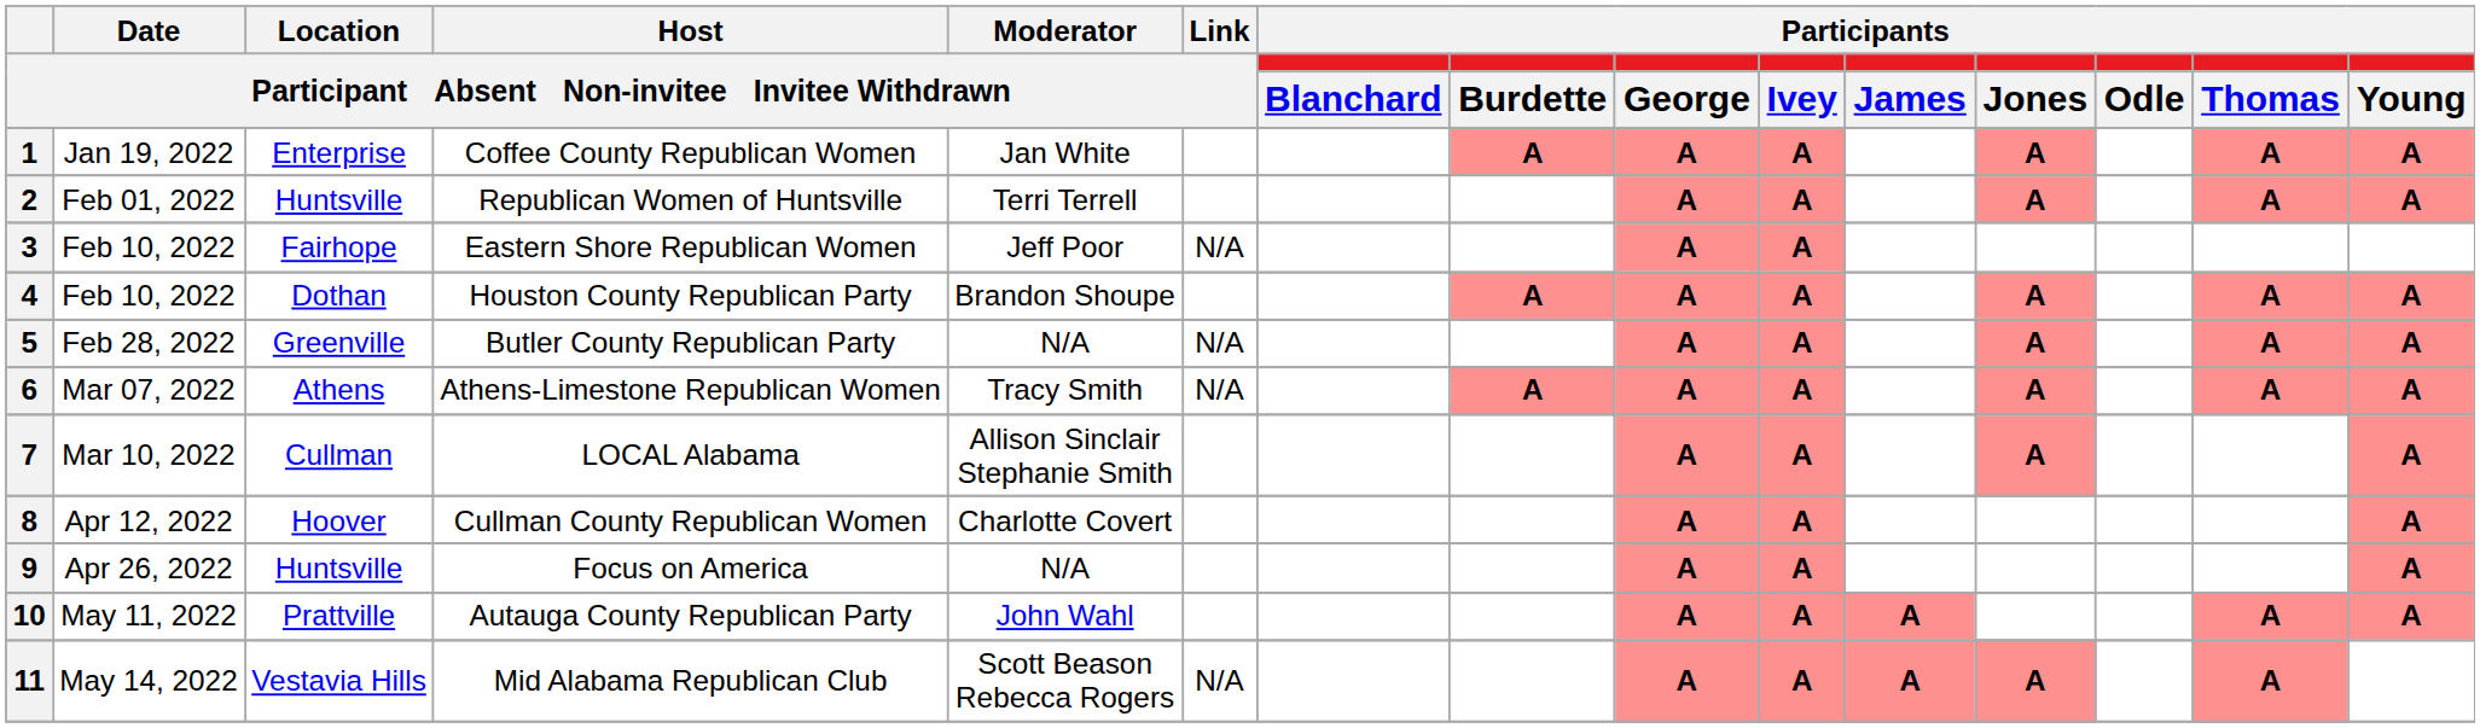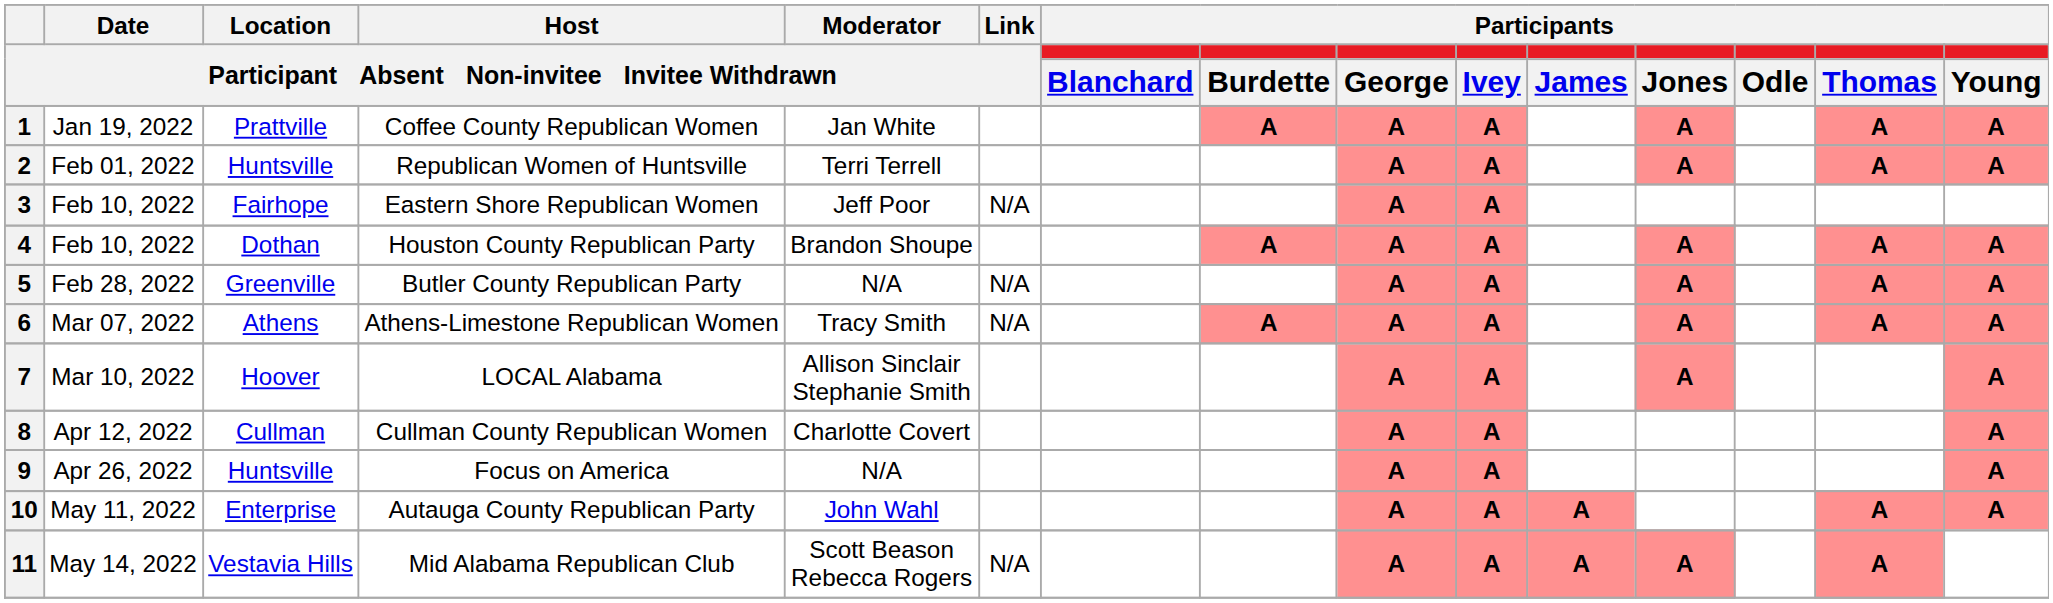 <table class="wikitable" style="text-align:center;">
 <tr style="font-size:small;">
 <th scope="col"></th>
 <th scope="col">Date</th>
 <th scope="col">Location</th>
 <th scope="col">Host</th>
 <th scope="col">Moderator</th>
 <th scope="col">Link</th>
 <th scope="col" colspan="9">Participants</th>
 </tr>
 <tr>
 <th colspan="6" rowspan="2"> <small>Participant  </small> <small>Absent  </small> <small>Non-invitee  </small> <small>Invitee Withdrawn</small></th>
 <th scope="col" style="background:#E81B23;"></th>
 <th scope="col" style="background:#E81B23;"></th>
 <th scope="col" style="background:#E81B23;"></th>
 <th scope="col" style="background:#E81B23;"></th>
 <th scope="col" style="background:#E81B23;"></th>
 <th scope="col" style="background:#E81B23;"></th>
 <th scope="col" style="background:#E81B23;"></th>
 <th scope="col" style="background:#E81B23;"></th>
 <th scope="col" style="background:#E81B23;"></th>
 </tr>
 <tr>
 <th scope="col"><a href='#'>Blanchard</a></th>
 <th scope="col">Burdette</th>
 <th scope="col">George</th>
 <th scope="col"><a href='#'>Ivey</a></th>
 <th scope="col"><a href='#'>James</a></th>
 <th scope="col">Jones</th>
 <th scope="col">Odle</th>
 <th scope="col"><a href='#'>Thomas</a></th>
 <th scope="col">Young</th>
 </tr>
 <tr>
 </tr>
 <tr style="background:#FFFFFF;font-size:small;">
 <th scope="row">1</th>
 <td style="white-space:nowrap;">Jan 19, 2022</td>
-<td style="white-space:nowrap;"><a href='#'>Enterprise</a></td>
+<td style="white-space:nowrap;"><a href='#'>Prattville</a></td>
 <td style="white-space:nowrap;">Coffee County Republican Women</td>
 <td style="white-space:nowrap;">Jan White</td>
 <td style="white-space:nowrap;"></td>
 <td></td>
 <td style="background:#ff9090; color:black; text-align:center;"><strong>A</strong></td>
 <td style="background:#ff9090; color:black; text-align:center;"><strong>A</strong></td>
 <td style="background:#ff9090; color:black; text-align:center;"><strong>A</strong></td>
 <td></td>
 <td style="background:#ff9090; color:black; text-align:center;"><strong>A</strong></td>
 <td></td>
 <td style="background:#ff9090; color:black; text-align:center;"><strong>A</strong></td>
 <td style="background:#ff9090; color:black; text-align:center;"><strong>A</strong></td>
 </tr>
 <tr>
 </tr>
 <tr style="background:#FFFFFF;font-size:small;">
 <th scope="row">2</th>
 <td style="white-space:nowrap;">Feb 01, 2022</td>
 <td style="white-space:nowrap;"><a href='#'>Huntsville</a></td>
 <td style="white-space:nowrap;">Republican Women of Huntsville</td>
 <td style="white-space:nowrap;">Terri Terrell</td>
 <td style="white-space:nowrap;"></td>
 <td></td>
 <td></td>
 <td style="background:#ff9090; color:black; text-align:center;"><strong>A</strong></td>
 <td style="background:#ff9090; color:black; text-align:center;"><strong>A</strong></td>
 <td></td>
 <td style="background:#ff9090; color:black; text-align:center;"><strong>A</strong></td>
 <td></td>
 <td style="background:#ff9090; color:black; text-align:center;"><strong>A</strong></td>
 <td style="background:#ff9090; color:black; text-align:center;"><strong>A</strong></td>
 </tr>
 <tr>
 </tr>
 <tr style="background:#FFFFFF;font-size:small;">
 <th scope="row">3</th>
 <td style="white-space:nowrap;">Feb 10, 2022</td>
 <td style="white-space:nowrap;"><a href='#'>Fairhope</a></td>
 <td style="white-space:nowrap;">Eastern Shore Republican Women</td>
 <td style="white-space:nowrap;">Jeff Poor</td>
 <td style="white-space:nowrap;">N/A</td>
 <td></td>
 <td></td>
 <td style="background:#ff9090; color:black; text-align:center;"><strong>A</strong></td>
 <td style="background:#ff9090; color:black; text-align:center;"><strong>A</strong></td>
 <td></td>
 <td></td>
 <td></td>
 <td></td>
 <td></td>
 </tr>
 <tr>
 </tr>
 <tr style="background:#FFFFFF;font-size:small;">
 <th scope="row">4</th>
 <td style="white-space:nowrap;">Feb 10, 2022</td>
 <td style="white-space:nowrap;"><a href='#'>Dothan</a></td>
 <td style="white-space:nowrap;">Houston County Republican Party</td>
 <td style="white-space:nowrap;">Brandon Shoupe</td>
 <td style="white-space:nowrap;"></td>
 <td></td>
 <td style="background:#ff9090; color:black; text-align:center;"><strong>A</strong></td>
 <td style="background:#ff9090; color:black; text-align:center;"><strong>A</strong></td>
 <td style="background:#ff9090; color:black; text-align:center;"><strong>A</strong></td>
 <td></td>
 <td style="background:#ff9090; color:black; text-align:center;"><strong>A</strong></td>
 <td></td>
 <td style="background:#ff9090; color:black; text-align:center;"><strong>A</strong></td>
 <td style="background:#ff9090; color:black; text-align:center;"><strong>A</strong></td>
 </tr>
 <tr>
 </tr>
 <tr style="background:#FFFFFF;font-size:small;">
 <th scope="row">5</th>
 <td style="white-space:nowrap;">Feb 28, 2022</td>
 <td style="white-space:nowrap;"><a href='#'>Greenville</a></td>
 <td style="white-space:nowrap;">Butler County Republican Party</td>
 <td style="white-space:nowrap;">N/A</td>
 <td style="white-space:nowrap;">N/A</td>
 <td></td>
 <td></td>
 <td style="background:#ff9090; color:black; text-align:center;"><strong>A</strong></td>
 <td style="background:#ff9090; color:black; text-align:center;"><strong>A</strong></td>
 <td></td>
 <td style="background:#ff9090; color:black; text-align:center;"><strong>A</strong></td>
 <td></td>
 <td style="background:#ff9090; color:black; text-align:center;"><strong>A</strong></td>
 <td style="background:#ff9090; color:black; text-align:center;"><strong>A</strong></td>
 </tr>
 <tr>
 </tr>
 <tr style="background:#FFFFFF;font-size:small;">
 <th scope="row">6</th>
 <td style="white-space:nowrap;">Mar 07, 2022</td>
 <td style="white-space:nowrap;"><a href='#'>Athens</a></td>
 <td style="white-space:nowrap;">Athens-Limestone Republican Women</td>
 <td style="white-space:nowrap;">Tracy Smith</td>
 <td style="white-space:nowrap;">N/A</td>
 <td></td>
 <td style="background:#ff9090; color:black; text-align:center;"><strong>A</strong></td>
 <td style="background:#ff9090; color:black; text-align:center;"><strong>A</strong></td>
 <td style="background:#ff9090; color:black; text-align:center;"><strong>A</strong></td>
 <td></td>
 <td style="background:#ff9090; color:black; text-align:center;"><strong>A</strong></td>
 <td></td>
 <td style="background:#ff9090; color:black; text-align:center;"><strong>A</strong></td>
 <td style="background:#ff9090; color:black; text-align:center;"><strong>A</strong></td>
 </tr>
 <tr>
 </tr>
 <tr style="background:#FFFFFF;font-size:small;">
 <th scope="row">7</th>
 <td style="white-space:nowrap;">Mar 10, 2022</td>
-<td style="white-space:nowrap;"><a href='#'>Cullman</a></td>
+<td style="white-space:nowrap;"><a href='#'>Hoover</a></td>
 <td style="white-space:nowrap;">LOCAL Alabama</td>
 <td style="white-space:nowrap;">Allison Sinclair<br>Stephanie Smith</td>
 <td style="white-space:nowrap;"></td>
 <td></td>
 <td></td>
 <td style="background:#ff9090; color:black; text-align:center;"><strong>A</strong></td>
 <td style="background:#ff9090; color:black; text-align:center;"><strong>A</strong></td>
 <td></td>
 <td style="background:#ff9090; color:black; text-align:center;"><strong>A</strong></td>
 <td></td>
 <td></td>
 <td style="background:#ff9090; color:black; text-align:center;"><strong>A</strong></td>
 </tr>
 <tr>
 </tr>
 <tr style="background:#FFFFFF;font-size:small;">
 <th scope="row">8</th>
 <td style="white-space:nowrap;">Apr 12, 2022</td>
-<td style="white-space:nowrap;"><a href='#'>Hoover</a></td>
+<td style="white-space:nowrap;"><a href='#'>Cullman</a></td>
 <td style="white-space:nowrap;">Cullman County Republican Women</td>
 <td style="white-space:nowrap;">Charlotte Covert</td>
 <td style="white-space:nowrap;"></td>
 <td></td>
 <td></td>
 <td style="background:#ff9090; color:black; text-align:center;"><strong>A</strong></td>
 <td style="background:#ff9090; color:black; text-align:center;"><strong>A</strong></td>
 <td></td>
 <td></td>
 <td></td>
 <td></td>
 <td style="background:#ff9090; color:black; text-align:center;"><strong>A</strong></td>
 </tr>
 <tr>
 </tr>
 <tr style="background:#FFFFFF;font-size:small;">
 <th scope="row">9</th>
 <td style="white-space:nowrap;">Apr 26, 2022</td>
 <td style="white-space:nowrap;"><a href='#'>Huntsville</a></td>
 <td style="white-space:nowrap;">Focus on America</td>
 <td style="white-space:nowrap;">N/A</td>
 <td style="white-space:nowrap;"></td>
 <td></td>
 <td></td>
 <td style="background:#ff9090; color:black; text-align:center;"><strong>A</strong></td>
 <td style="background:#ff9090; color:black; text-align:center;"><strong>A</strong></td>
 <td></td>
 <td></td>
 <td></td>
 <td></td>
 <td style="background:#ff9090; color:black; text-align:center;"><strong>A</strong></td>
 </tr>
 <tr>
 </tr>
 <tr style="background:#FFFFFF;font-size:small;">
 <th scope="row">10</th>
 <td style="white-space:nowrap;">May 11, 2022</td>
-<td style="white-space:nowrap;"><a href='#'>Prattville</a></td>
+<td style="white-space:nowrap;"><a href='#'>Enterprise</a></td>
 <td style="white-space:nowrap;">Autauga County Republican Party</td>
 <td style="white-space:nowrap;"><a href='#'>John Wahl</a></td>
 <td style="white-space:nowrap;"></td>
 <td></td>
 <td></td>
 <td style="background:#ff9090; color:black; text-align:center;"><strong>A</strong></td>
 <td style="background:#ff9090; color:black; text-align:center;"><strong>A</strong></td>
 <td style="background:#ff9090; color:black; text-align:center;"><strong>A</strong></td>
 <td></td>
 <td></td>
 <td style="background:#ff9090; color:black; text-align:center;"><strong>A</strong></td>
 <td style="background:#ff9090; color:black; text-align:center;"><strong>A</strong></td>
 </tr>
 <tr>
 </tr>
 <tr style="background:#FFFFFF;font-size:small;">
 <th scope="row">11</th>
 <td style="white-space:nowrap;">May 14, 2022</td>
 <td style="white-space:nowrap;"><a href='#'>Vestavia Hills</a></td>
 <td style="white-space:nowrap;">Mid Alabama Republican Club</td>
 <td style="white-space:nowrap;">Scott Beason<br>Rebecca Rogers</td>
 <td style="white-space:nowrap;">N/A</td>
 <td></td>
 <td></td>
 <td style="background:#ff9090; color:black; text-align:center;"><strong>A</strong></td>
 <td style="background:#ff9090; color:black; text-align:center;"><strong>A</strong></td>
 <td style="background:#ff9090; color:black; text-align:center;"><strong>A</strong></td>
 <td style="background:#ff9090; color:black; text-align:center;"><strong>A</strong></td>
 <td></td>
 <td style="background:#ff9090; color:black; text-align:center;"><strong>A</strong></td>
 <td></td>
 </tr>
 <tr>
 </tr>
 </table>
